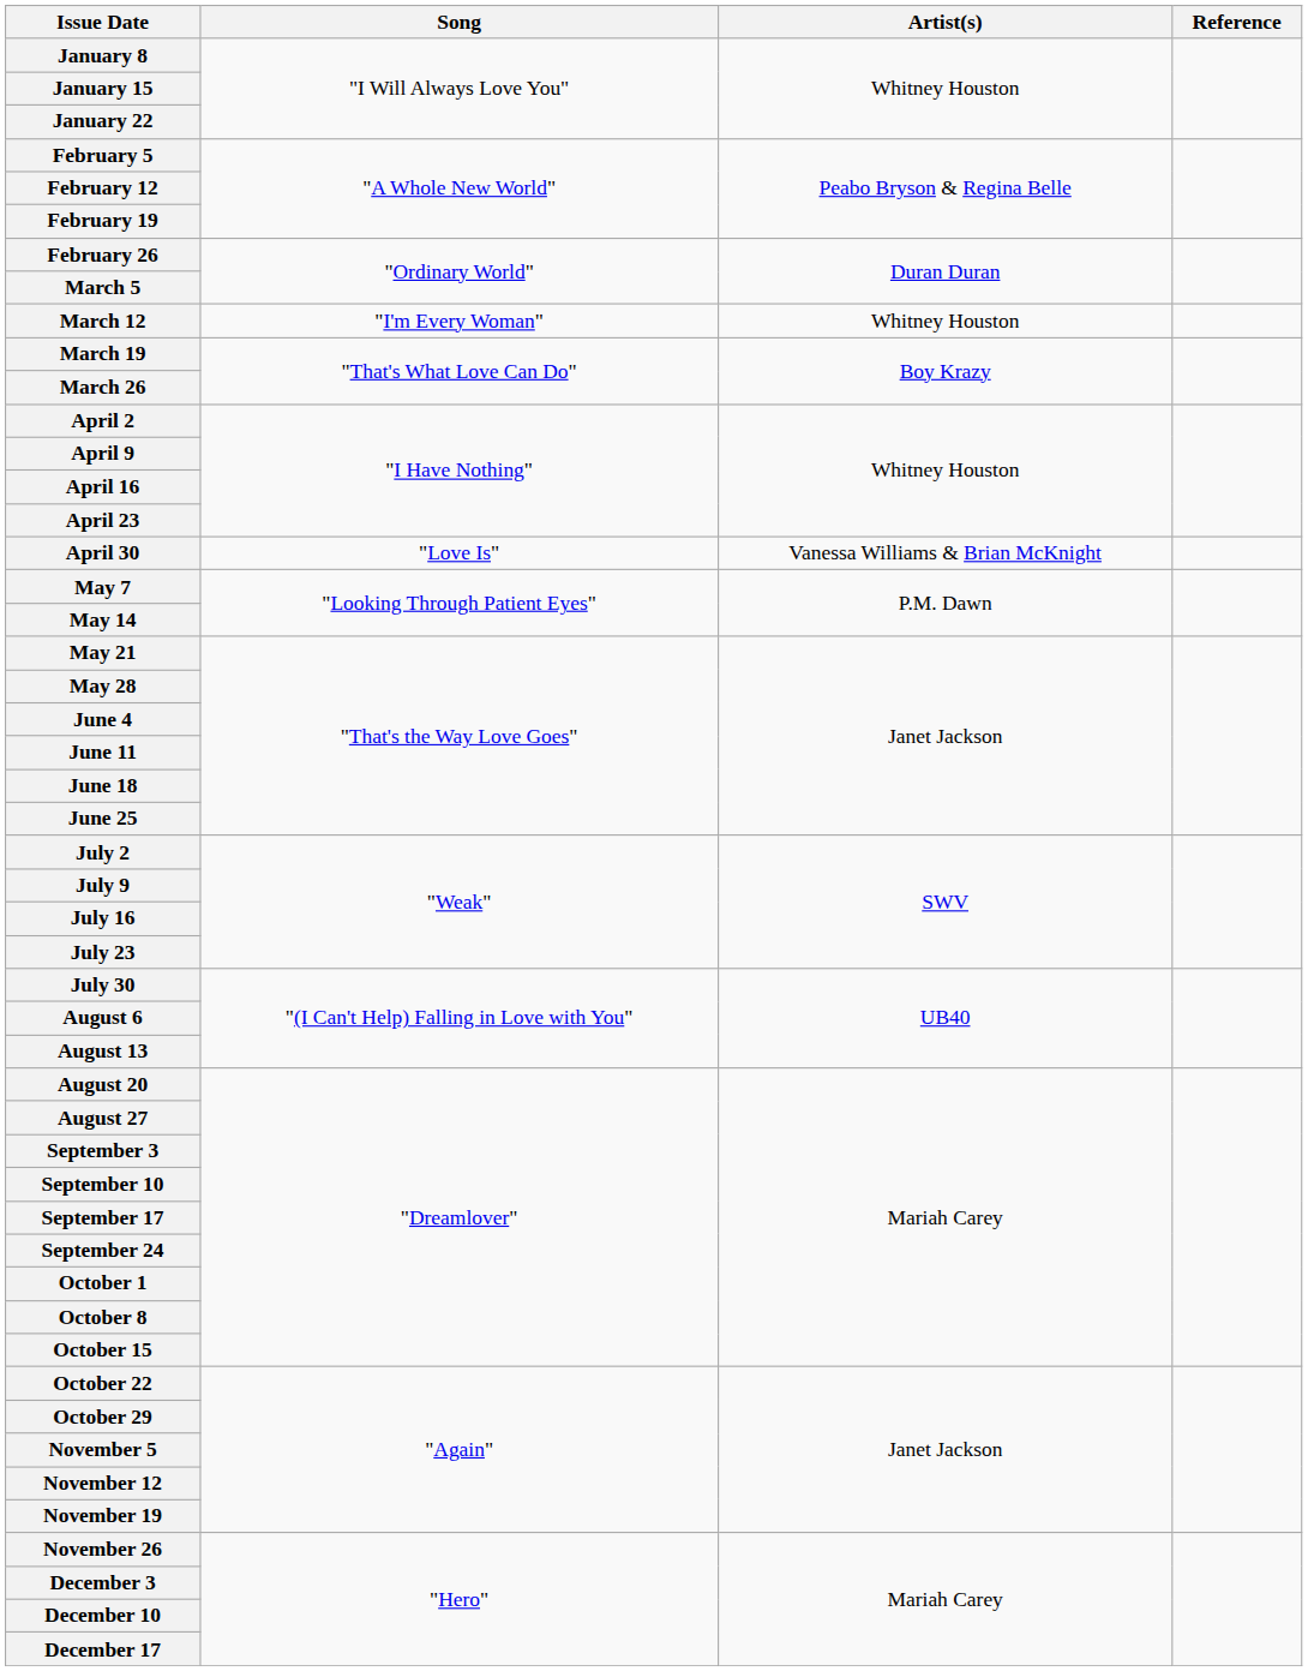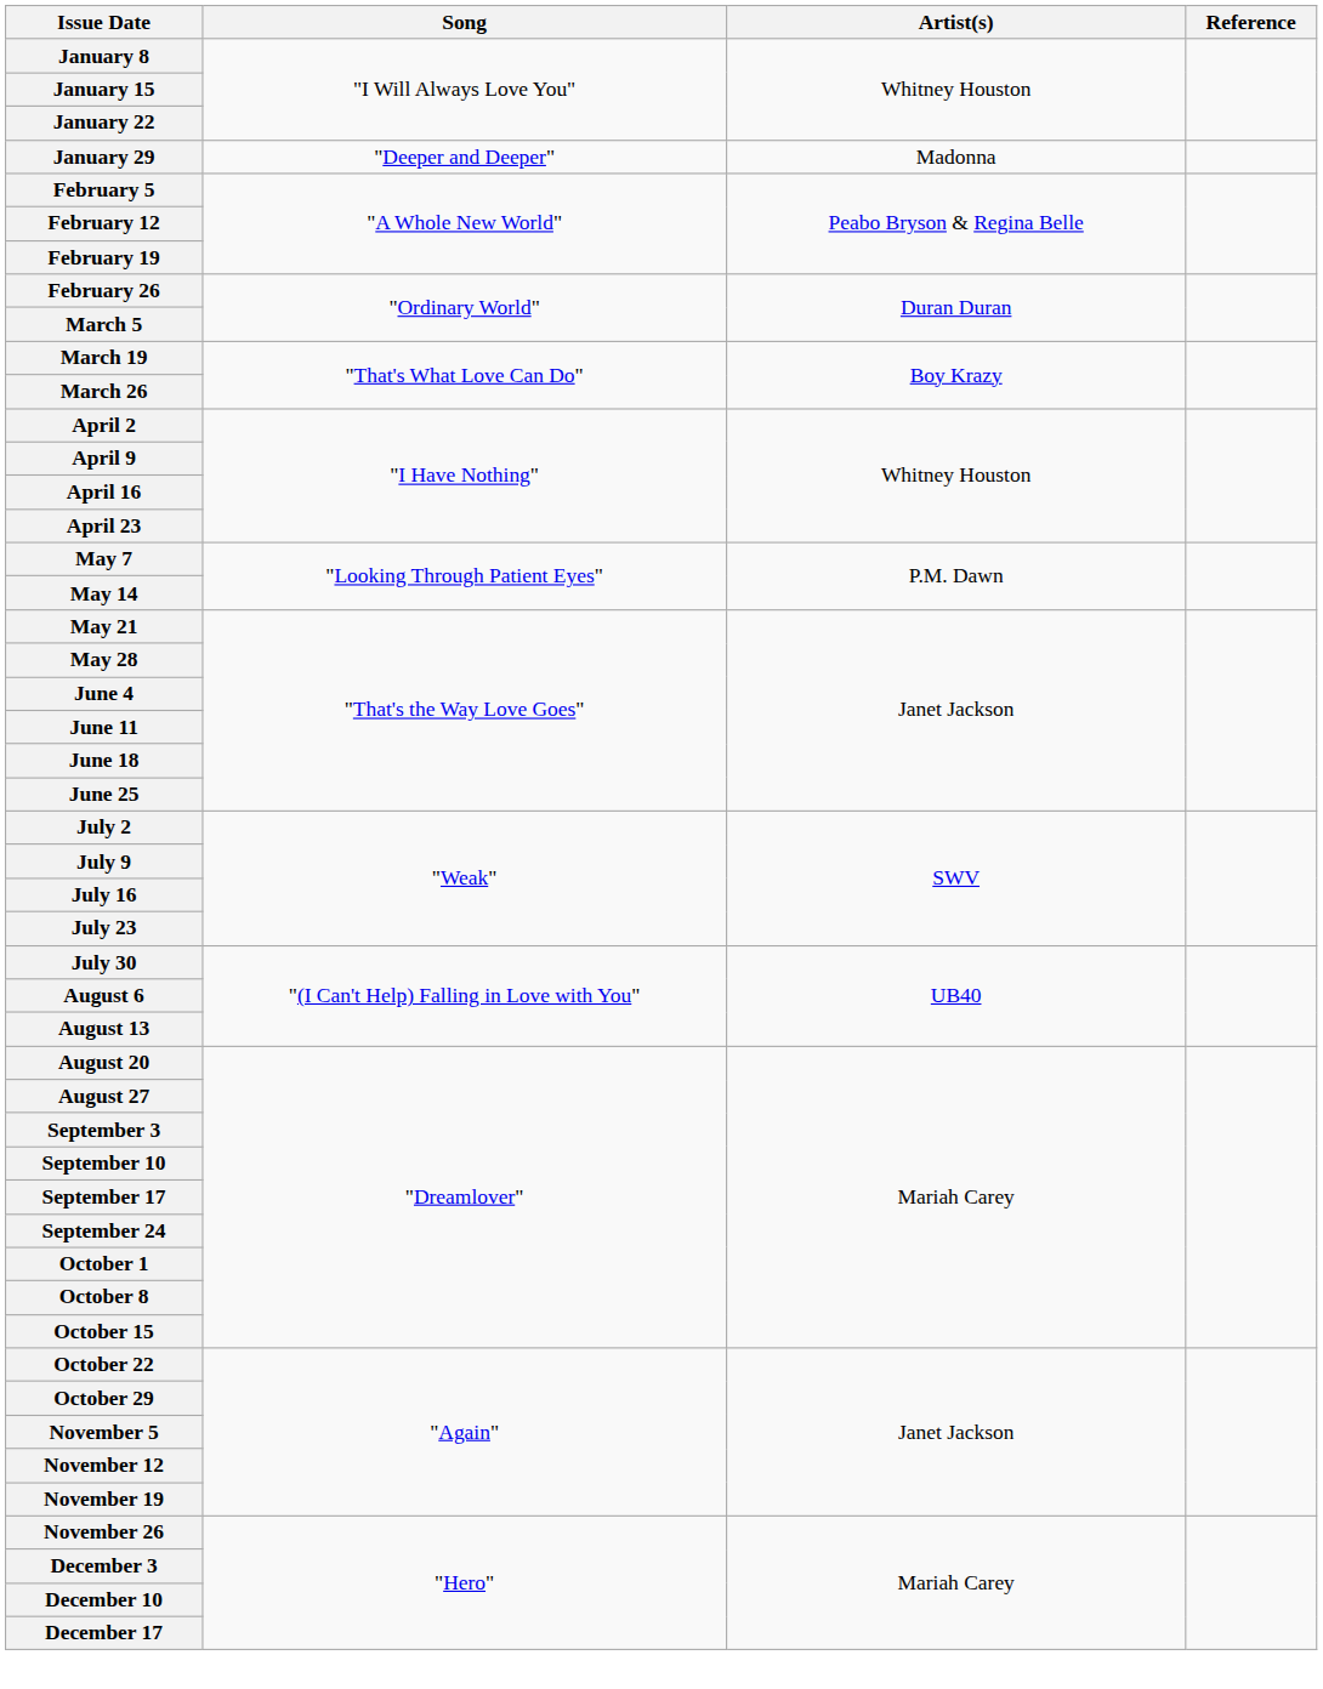 <table class="wikitable plainrowheaders" style="text-align: center" width="50%">
 <tr>
 <th width=15%>Issue Date</th>
 <th width=40%>Song</th>
 <th width=35%>Artist(s)</th>
 <th width=10%>Reference</th>
 </tr>
 <tr>
 <th scope="row">January 8</th>
 <td rowspan="3">"I Will Always Love You"</td>
 <td rowspan="3">Whitney Houston</td>
 <td rowspan="3"></td>
 </tr>
 <tr>
 <th scope="row">January 15</th>
 </tr>
 <tr>
 <th scope="row">January 22</th>
+</tr>
+<tr>
+<th scope="row">January 29</th>
+<td>"<a href='#'>Deeper and Deeper</a>"</td>
+<td>Madonna</td>
+<td></td>
 </tr>
 <tr>
 <th scope="row">February 5</th>
 <td rowspan="3">"<a href='#'>A Whole New World</a>"</td>
 <td rowspan="3"><a href='#'>Peabo Bryson</a> & <a href='#'>Regina Belle</a></td>
 <td rowspan="3"></td>
 </tr>
 <tr>
 <th scope="row">February 12</th>
 </tr>
 <tr>
 <th scope="row">February 19</th>
 </tr>
 <tr>
 <th scope="row">February 26</th>
 <td rowspan="2">"<a href='#'>Ordinary World</a>"</td>
 <td rowspan="2"><a href='#'>Duran Duran</a></td>
 <td rowspan="2"></td>
 </tr>
 <tr>
 <th scope="row">March 5</th>
-</tr>
-<tr>
-<th scope="row">March 12</th>
-<td>"<a href='#'>I'm Every Woman</a>"</td>
-<td>Whitney Houston</td>
-<td></td>
 </tr>
 <tr>
 <th scope="row">March 19</th>
 <td rowspan="2">"<a href='#'>That's What Love Can Do</a>"</td>
 <td rowspan="2"><a href='#'>Boy Krazy</a></td>
 <td rowspan="2"></td>
 </tr>
 <tr>
 <th scope="row">March 26</th>
 </tr>
 <tr>
 <th scope="row">April 2</th>
 <td rowspan="4">"<a href='#'>I Have Nothing</a>"</td>
 <td rowspan="4">Whitney Houston</td>
 <td rowspan="4"></td>
 </tr>
 <tr>
 <th scope="row">April 9</th>
 </tr>
 <tr>
 <th scope="row">April 16</th>
 </tr>
 <tr>
 <th scope="row">April 23</th>
-</tr>
-<tr>
-<th scope="row">April 30</th>
-<td>"<a href='#'>Love Is</a>"</td>
-<td>Vanessa Williams & <a href='#'>Brian McKnight</a></td>
-<td></td>
 </tr>
 <tr>
 <th scope="row">May 7</th>
 <td rowspan="2">"<a href='#'>Looking Through Patient Eyes</a>"</td>
 <td rowspan="2">P.M. Dawn</td>
 <td rowspan="2"></td>
 </tr>
 <tr>
 <th scope="row">May 14</th>
 </tr>
 <tr>
 <th scope="row">May 21</th>
 <td rowspan="6">"<a href='#'>That's the Way Love Goes</a>"</td>
 <td rowspan="6">Janet Jackson</td>
 <td rowspan="6"></td>
 </tr>
 <tr>
 <th scope="row">May 28</th>
 </tr>
 <tr>
 <th scope="row">June 4</th>
 </tr>
 <tr>
 <th scope="row">June 11</th>
 </tr>
 <tr>
 <th scope="row">June 18</th>
 </tr>
 <tr>
 <th scope="row">June 25</th>
 </tr>
 <tr>
 <th scope="row">July 2</th>
 <td rowspan="4">"<a href='#'>Weak</a>"</td>
 <td rowspan="4"><a href='#'>SWV</a></td>
 <td rowspan="4"></td>
 </tr>
 <tr>
 <th scope="row">July 9</th>
 </tr>
 <tr>
 <th scope="row">July 16</th>
 </tr>
 <tr>
 <th scope="row">July 23</th>
 </tr>
 <tr>
 <th scope="row">July 30</th>
 <td rowspan="3">"<a href='#'>(I Can't Help) Falling in Love with You</a>"</td>
 <td rowspan="3"><a href='#'>UB40</a></td>
 <td rowspan="3"></td>
 </tr>
 <tr>
 <th scope="row">August 6</th>
 </tr>
 <tr>
 <th scope="row">August 13</th>
 </tr>
 <tr>
 <th scope="row">August 20</th>
 <td rowspan="9">"<a href='#'>Dreamlover</a>"</td>
 <td rowspan="9">Mariah Carey</td>
 <td rowspan="9"></td>
 </tr>
 <tr>
 <th scope="row">August 27</th>
 </tr>
 <tr>
 <th scope="row">September 3</th>
 </tr>
 <tr>
 <th scope="row">September 10</th>
 </tr>
 <tr>
 <th scope="row">September 17</th>
 </tr>
 <tr>
 <th scope="row">September 24</th>
 </tr>
 <tr>
 <th scope="row">October 1</th>
 </tr>
 <tr>
 <th scope="row">October 8</th>
 </tr>
 <tr>
 <th scope="row">October 15</th>
 </tr>
 <tr>
 <th scope="row">October 22</th>
 <td rowspan="5">"<a href='#'>Again</a>"</td>
 <td rowspan="5">Janet Jackson</td>
 <td rowspan="5"></td>
 </tr>
 <tr>
 <th scope="row">October 29</th>
 </tr>
 <tr>
 <th scope="row">November 5</th>
 </tr>
 <tr>
 <th scope="row">November 12</th>
 </tr>
 <tr>
 <th scope="row">November 19</th>
 </tr>
 <tr>
 <th scope="row">November 26</th>
 <td rowspan="4">"<a href='#'>Hero</a>"</td>
 <td rowspan="4">Mariah Carey</td>
 <td rowspan="4"></td>
 </tr>
 <tr>
 <th scope="row">December 3</th>
 </tr>
 <tr>
 <th scope="row">December 10</th>
 </tr>
 <tr>
 <th scope="row">December 17</th>
 </tr>
 </table>
